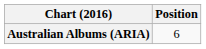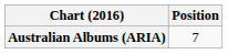 <table class="wikitable plainrowheaders" style="text-align:center">
 <tr>
 <th scope="col">Chart (2016)</th>
 <th scope="col">Position</th>
 </tr>
 <tr>
 <th scope="row">Australian Albums (ARIA)</th>
-<td>6</td>
+<td>7</td>
 </tr>
 </table>
